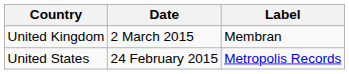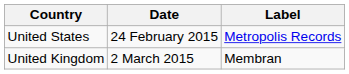 <table class="wikitable plainrowheaders">
 <tr>
 <th scope="col">Country</th>
 <th scope="col">Date</th>
 <th scope="col">Label</th>
 </tr>
 <tr>
+<td>United States</td>
+<td>24 February 2015</td>
+<td><a href='#'>Metropolis Records</a></td>
+</tr>
+<tr>
 <td>United Kingdom</td>
 <td>2 March 2015</td>
 <td>Membran</td>
 </tr>
-<tr>
-<td>United States</td>
-<td>24 February 2015</td>
-<td><a href='#'>Metropolis Records</a></td>
-</tr>
 </table>
